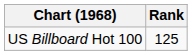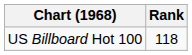 <table class="wikitable">
 <tr>
 <th align="left">Chart (1968)</th>
 <th style="text-align:center;">Rank</th>
 </tr>
 <tr>
 <td>US <em>Billboard</em> Hot 100</td>
-<td style="text-align:center;">125</td>
+<td style="text-align:center;">118</td>
 </tr>
 </table>
